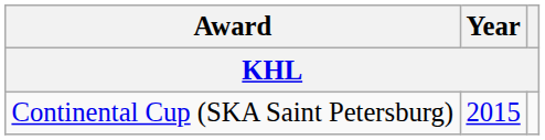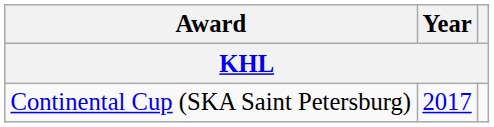 <table class="wikitable">
 <tr>
 <th>Award</th>
 <th>Year</th>
 <th></th>
 </tr>
 <tr>
 <th colspan="3"><a href='#'>KHL</a></th>
 </tr>
 <tr>
 <td><a href='#'>Continental Cup</a> (SKA Saint Petersburg)</td>
-<td><a href='#'>2015</a></td>
+<td><a href='#'>2017</a></td>
 <td></td>
 </tr>
 </table>
